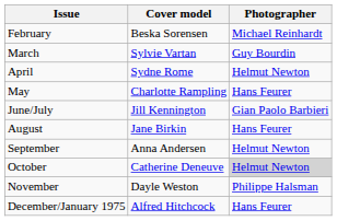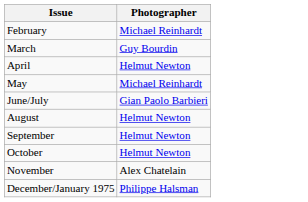 <table class="sortable wikitable">
 <tr>
 <th>Issue</th>
-<th>Cover model</th>
 <th>Photographer</th>
 </tr>
 <tr>
 <td>February</td>
-<td>Beska Sorensen</td>
 <td><a href='#'>Michael Reinhardt</a></td>
 </tr>
 <tr>
 <td>March</td>
-<td><a href='#'>Sylvie Vartan</a></td>
 <td><a href='#'>Guy Bourdin</a></td>
 </tr>
 <tr>
 <td>April</td>
-<td><a href='#'>Sydne Rome</a></td>
 <td><a href='#'>Helmut Newton</a></td>
 </tr>
 <tr>
 <td>May</td>
-<td><a href='#'>Charlotte Rampling</a></td>
-<td><a href='#'>Hans Feurer</a></td>
+<td><a href='#'>Michael Reinhardt</a></td>
 </tr>
 <tr>
 <td>June/July</td>
-<td><a href='#'>Jill Kennington</a></td>
 <td><a href='#'>Gian Paolo Barbieri</a></td>
 </tr>
 <tr>
 <td>August</td>
-<td><a href='#'>Jane Birkin</a></td>
-<td><a href='#'>Hans Feurer</a></td>
+<td><a href='#'>Helmut Newton</a></td>
 </tr>
 <tr>
 <td>September</td>
-<td>Anna Andersen</td>
 <td><a href='#'>Helmut Newton</a></td>
 </tr>
 <tr>
 <td>October</td>
-<td><a href='#'>Catherine Deneuve</a></td>
-<td style="background: lightgrey;"><a href='#'>Helmut Newton</a></td>
+<td><a href='#'>Helmut Newton</a></td>
 </tr>
 <tr>
 <td>November</td>
-<td>Dayle Weston</td>
-<td><a href='#'>Philippe Halsman</a></td>
+<td>Alex Chatelain</td>
 </tr>
 <tr>
 <td>December/January 1975</td>
-<td><a href='#'>Alfred Hitchcock</a></td>
-<td><a href='#'>Hans Feurer</a></td>
+<td><a href='#'>Philippe Halsman</a></td>
 </tr>
 </table>
